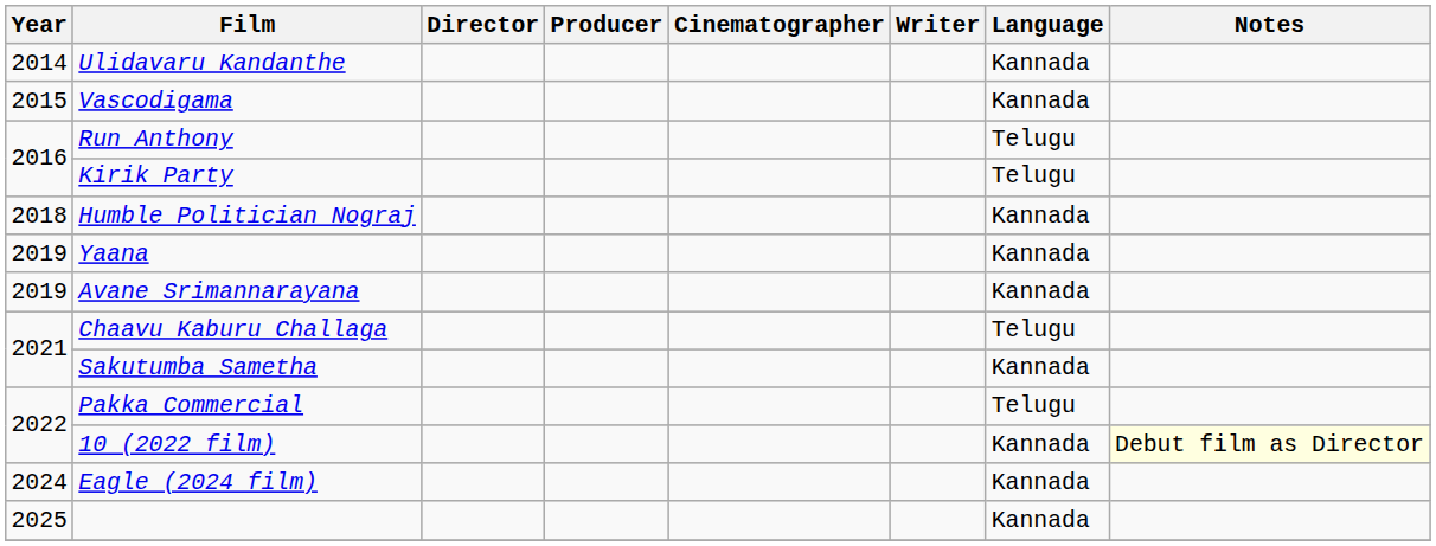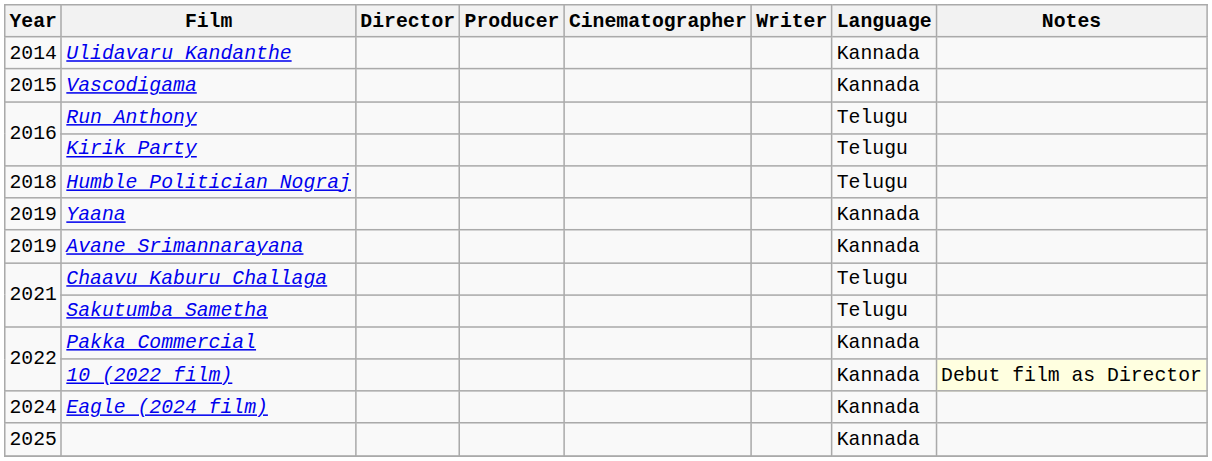 <table class="wikitable">
 <tr>
 <th>Year</th>
 <th>Film</th>
 <th>Director</th>
 <th>Producer</th>
 <th>Cinematographer</th>
 <th>Writer</th>
 <th>Language</th>
 <th class="unsortable">Notes</th>
 </tr>
 <tr>
 <td rowspan="1">2014</td>
 <td><em><a href='#'>Ulidavaru Kandanthe</a></em></td>
 <td></td>
 <td></td>
 <td></td>
 <td></td>
 <td>Kannada</td>
 <td></td>
 </tr>
 <tr>
 <td rowspan="1">2015</td>
 <td><em><a href='#'>Vascodigama</a></em></td>
 <td></td>
 <td></td>
 <td></td>
 <td></td>
 <td>Kannada</td>
 <td></td>
 </tr>
 <tr>
 <td rowspan="2">2016</td>
 <td><em><a href='#'>Run Anthony</a></em></td>
 <td></td>
 <td></td>
 <td></td>
 <td></td>
 <td>Telugu</td>
 <td></td>
 </tr>
 <tr>
 <td><em><a href='#'>Kirik Party</a></em></td>
 <td></td>
 <td></td>
 <td></td>
 <td></td>
 <td>Telugu</td>
 <td></td>
 </tr>
 <tr>
 <td rowspan="1">2018</td>
 <td><em><a href='#'>Humble Politician Nograj</a></em></td>
 <td></td>
 <td></td>
 <td></td>
 <td></td>
-<td>Kannada</td>
+<td>Telugu</td>
 <td></td>
 </tr>
 <tr>
 <td rowspan="1">2019</td>
 <td><em><a href='#'>Yaana</a></em></td>
 <td></td>
 <td></td>
 <td></td>
 <td></td>
 <td>Kannada</td>
 <td></td>
 </tr>
 <tr>
 <td rowspan="1">2019</td>
 <td><em><a href='#'>Avane Srimannarayana</a></em></td>
 <td></td>
 <td></td>
 <td></td>
 <td></td>
 <td>Kannada</td>
 <td></td>
 </tr>
 <tr>
 <td rowspan="2">2021</td>
 <td><em><a href='#'>Chaavu Kaburu Challaga</a></em></td>
 <td></td>
 <td></td>
 <td></td>
 <td></td>
 <td>Telugu</td>
 <td></td>
 </tr>
 <tr>
 <td><em><a href='#'>Sakutumba Sametha</a></em></td>
 <td></td>
 <td></td>
 <td></td>
 <td></td>
-<td>Kannada</td>
+<td>Telugu</td>
 <td></td>
 </tr>
 <tr>
 <td rowspan="2">2022</td>
 <td><em><a href='#'>Pakka Commercial</a></em></td>
 <td></td>
 <td></td>
 <td></td>
 <td></td>
-<td>Telugu</td>
+<td>Kannada</td>
 <td></td>
 </tr>
 <tr>
 <td><em><a href='#'>10 (2022 film)</a></em></td>
 <td></td>
 <td></td>
 <td></td>
 <td></td>
 <td>Kannada</td>
 <td style="background: lightyellow;">Debut film as Director</td>
 </tr>
 <tr>
 <td rowspan="1">2024</td>
 <td><em><a href='#'>Eagle (2024 film)</a></em></td>
 <td></td>
 <td></td>
 <td></td>
 <td></td>
 <td>Kannada</td>
 <td></td>
 </tr>
 <tr>
 <td rowspan="1">2025</td>
 <td><em></em></td>
 <td></td>
 <td></td>
 <td></td>
 <td></td>
 <td>Kannada</td>
 <td></td>
 </tr>
 <tr>
 </tr>
 </table>
